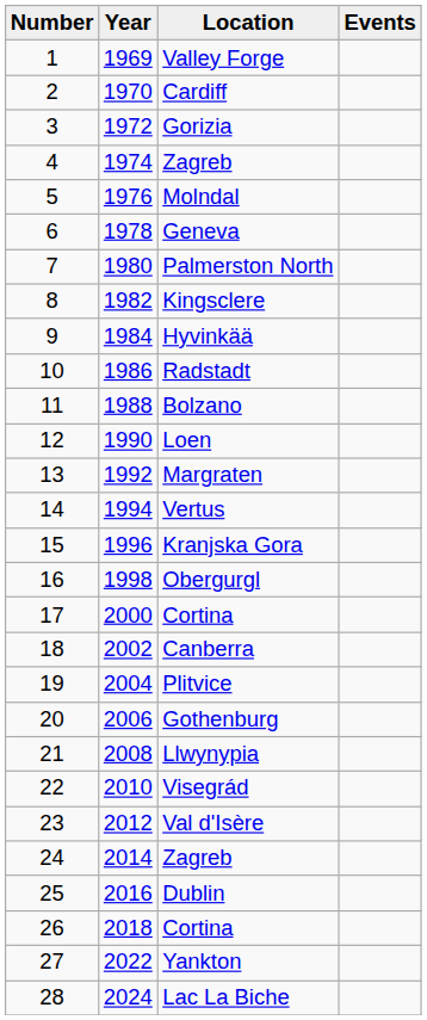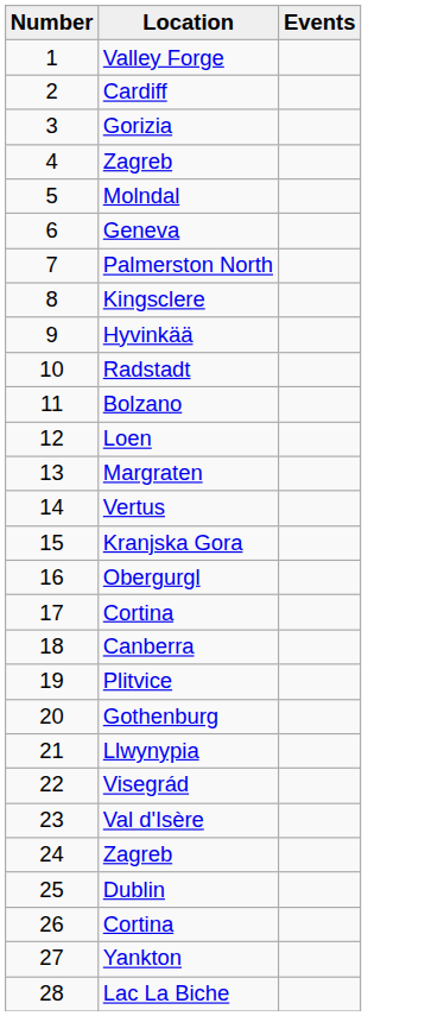 <table class="wikitable">
 <tr>
 <th scope="col" ! width="25" style="background: #efefef;">Number</th>
-<th scope="col" ! width="25" style="background: #efefef;">Year</th>
 <th scope="col" ! width="125" style="background: #efefef;">Location</th>
 <th scope="col" ! width="25" style="background: #efefef;">Events</th>
 </tr>
 <tr>
 <td align=center>1</td>
-<td><a href='#'>1969</a></td>
 <td> <a href='#'>Valley Forge</a></td>
 <td align=center></td>
 </tr>
 <tr>
 <td align=center>2</td>
-<td><a href='#'>1970</a></td>
 <td> <a href='#'>Cardiff</a></td>
 <td align=center></td>
 </tr>
 <tr>
 <td align=center>3</td>
-<td><a href='#'>1972</a></td>
 <td> <a href='#'>Gorizia</a></td>
 <td align=center></td>
 </tr>
 <tr>
 <td align=center>4</td>
-<td><a href='#'>1974</a></td>
 <td> <a href='#'>Zagreb</a></td>
 <td align=center></td>
 </tr>
 <tr>
 <td align=center>5</td>
-<td><a href='#'>1976</a></td>
 <td> <a href='#'>Molndal</a></td>
 <td align=center></td>
 </tr>
 <tr>
 <td align=center>6</td>
-<td><a href='#'>1978</a></td>
 <td> <a href='#'>Geneva</a></td>
 <td align=center></td>
 </tr>
 <tr>
 <td align=center>7</td>
-<td><a href='#'>1980</a></td>
 <td> <a href='#'>Palmerston North</a></td>
 <td align=center></td>
 </tr>
 <tr>
 <td align=center>8</td>
-<td><a href='#'>1982</a></td>
 <td> <a href='#'>Kingsclere</a></td>
 <td align=center></td>
 </tr>
 <tr>
 <td align=center>9</td>
-<td><a href='#'>1984</a></td>
 <td> <a href='#'>Hyvinkää</a></td>
 <td align=center></td>
 </tr>
 <tr>
 <td align=center>10</td>
-<td><a href='#'>1986</a></td>
 <td> <a href='#'>Radstadt</a></td>
 <td align=center></td>
 </tr>
 <tr>
 <td align=center>11</td>
-<td><a href='#'>1988</a></td>
 <td> <a href='#'>Bolzano</a></td>
 <td align=center></td>
 </tr>
 <tr>
 <td align=center>12</td>
-<td><a href='#'>1990</a></td>
 <td> <a href='#'>Loen</a></td>
 <td align=center></td>
 </tr>
 <tr>
 <td align=center>13</td>
-<td><a href='#'>1992</a></td>
 <td> <a href='#'>Margraten</a></td>
 <td align=center></td>
 </tr>
 <tr>
 <td align=center>14</td>
-<td><a href='#'>1994</a></td>
 <td> <a href='#'>Vertus</a></td>
 <td align=center></td>
 </tr>
 <tr>
 <td align=center>15</td>
-<td><a href='#'>1996</a></td>
 <td> <a href='#'>Kranjska Gora</a></td>
 <td align=center></td>
 </tr>
 <tr>
 <td align=center>16</td>
-<td><a href='#'>1998</a></td>
 <td> <a href='#'>Obergurgl</a></td>
 <td align=center></td>
 </tr>
 <tr>
 <td align=center>17</td>
-<td><a href='#'>2000</a></td>
 <td> <a href='#'>Cortina</a></td>
 <td align=center></td>
 </tr>
 <tr>
 <td align=center>18</td>
-<td><a href='#'>2002</a></td>
 <td> <a href='#'>Canberra</a></td>
 <td align=center></td>
 </tr>
 <tr>
 <td align=center>19</td>
-<td><a href='#'>2004</a></td>
 <td> <a href='#'>Plitvice</a></td>
 <td align=center></td>
 </tr>
 <tr>
 <td align=center>20</td>
-<td><a href='#'>2006</a></td>
 <td> <a href='#'>Gothenburg</a></td>
 <td align=center></td>
 </tr>
 <tr>
 <td align=center>21</td>
-<td><a href='#'>2008</a></td>
 <td> <a href='#'>Llwynypia</a></td>
 <td align=center></td>
 </tr>
 <tr>
 <td align=center>22</td>
-<td><a href='#'>2010</a></td>
 <td> <a href='#'>Visegrád</a></td>
 <td align=center></td>
 </tr>
 <tr>
 <td align=center>23</td>
-<td><a href='#'>2012</a></td>
 <td> <a href='#'>Val d'Isère</a></td>
 <td align=center></td>
 </tr>
 <tr>
 <td align=center>24</td>
-<td><a href='#'>2014</a></td>
 <td> <a href='#'>Zagreb</a></td>
 <td align=center></td>
 </tr>
 <tr>
 <td align=center>25</td>
-<td><a href='#'>2016</a></td>
 <td> <a href='#'>Dublin</a></td>
 <td align=center></td>
 </tr>
 <tr>
 <td align=center>26</td>
-<td><a href='#'>2018</a></td>
 <td> <a href='#'>Cortina</a></td>
 <td align=center></td>
 </tr>
 <tr>
 <td align=center>27</td>
-<td><a href='#'>2022</a></td>
 <td> <a href='#'>Yankton</a></td>
 <td align=center></td>
 </tr>
 <tr>
 <td align=center>28</td>
-<td><a href='#'>2024</a></td>
 <td> <a href='#'>Lac La Biche</a></td>
 <td align=center></td>
 </tr>
 </table>
